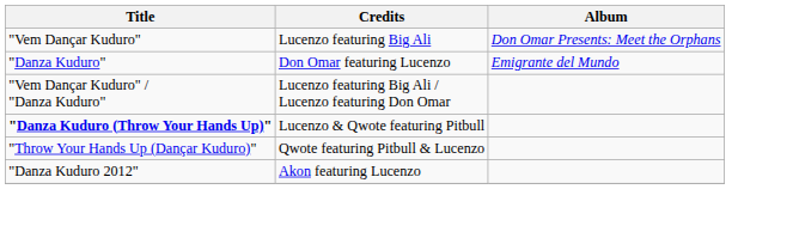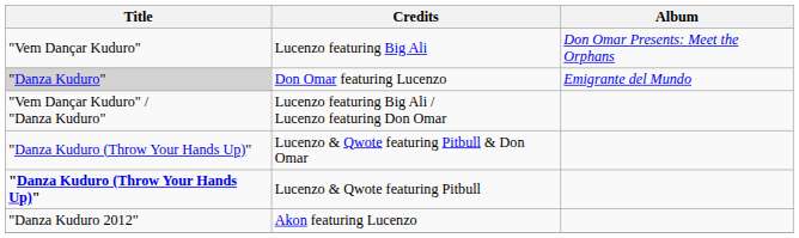 <table class="wikitable">
 <tr>
 <th>Title</th>
 <th>Credits</th>
 <th>Album</th>
 </tr>
 <tr>
 <td>"Vem Dançar Kuduro"</td>
 <td>Lucenzo featuring <a href='#'>Big Ali</a></td>
 <td><em><a href='#'>Don Omar Presents: Meet the Orphans</a></em></td>
 </tr>
 <tr>
-<td>"<a href='#'>Danza Kuduro</a>"</td>
+<td style="background: lightgrey;">"<a href='#'>Danza Kuduro</a>"</td>
 <td><a href='#'>Don Omar</a> featuring Lucenzo</td>
 <td><em><a href='#'>Emigrante del Mundo</a></em></td>
 </tr>
 <tr>
 <td>"Vem Dançar Kuduro" / <br>"Danza Kuduro"</td>
 <td>Lucenzo featuring Big Ali / <br>Lucenzo featuring Don Omar</td>
 <td></td>
 </tr>
 <tr>
-<td><strong>"<a href='#'>Danza Kuduro (Throw Your Hands Up)</a>"</strong></td>
-<td>Lucenzo & Qwote featuring Pitbull</td>
+<td>"<a href='#'>Danza Kuduro (Throw Your Hands Up)</a>"</td>
+<td>Lucenzo & <a href='#'>Qwote</a> featuring <a href='#'>Pitbull</a> & Don Omar</td>
 <td></td>
 </tr>
 <tr>
-<td>"<a href='#'>Throw Your Hands Up (Dançar Kuduro)</a>"</td>
-<td>Qwote featuring Pitbull & Lucenzo</td>
+<td><strong>"<a href='#'>Danza Kuduro (Throw Your Hands Up)</a>"</strong></td>
+<td>Lucenzo & Qwote featuring Pitbull</td>
 <td></td>
 </tr>
 <tr>
 <td>"Danza Kuduro 2012"</td>
 <td><a href='#'>Akon</a> featuring Lucenzo</td>
 <td></td>
 </tr>
 <tr>
 </tr>
 </table>
